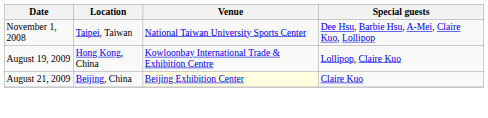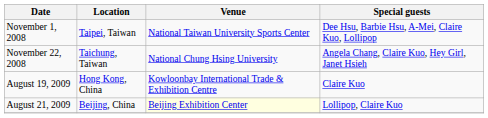 <table class="wikitable" style="width:800px;">
 <tr>
 <th align="left">Date</th>
 <th align="left">Location</th>
 <th align="left">Venue</th>
 <th align="left">Special guests</th>
 </tr>
 <tr>
 <td align="left">November 1, 2008</td>
 <td align="left"><a href='#'>Taipei</a>, Taiwan</td>
 <td align="left"><a href='#'>National Taiwan University Sports Center</a></td>
 <td align="left"><a href='#'>Dee Hsu</a>, <a href='#'>Barbie Hsu</a>, <a href='#'>A-Mei</a>, <a href='#'>Claire Kuo</a>, <a href='#'>Lollipop</a></td>
 </tr>
 <tr>
+<td align="left">November 22, 2008</td>
+<td align="left"><a href='#'>Taichung</a>, Taiwan</td>
+<td align="left"><a href='#'>National Chung Hsing University</a></td>
+<td align="left"><a href='#'>Angela Chang</a>, <a href='#'>Claire Kuo</a>, <a href='#'>Hey Girl</a>, <a href='#'>Janet Hsieh</a></td>
+</tr>
+<tr>
 <td align="left">August 19, 2009</td>
 <td align="left"><a href='#'>Hong Kong</a>, China</td>
 <td align="left"><a href='#'>Kowloonbay International Trade & Exhibition Centre</a></td>
-<td align="left"><a href='#'>Lollipop</a>, <a href='#'>Claire Kuo</a></td>
+<td align="left"><a href='#'>Claire Kuo</a></td>
 </tr>
 <tr>
 <td align="left">August 21, 2009</td>
 <td align="left"><a href='#'>Beijing</a>, China</td>
 <td align="left" style="background: lightyellow;"><a href='#'>Beijing Exhibition Center</a></td>
-<td align="left"><a href='#'>Claire Kuo</a></td>
+<td align="left"><a href='#'>Lollipop</a>, <a href='#'>Claire Kuo</a></td>
 </tr>
 <tr>
 </tr>
 </table>
